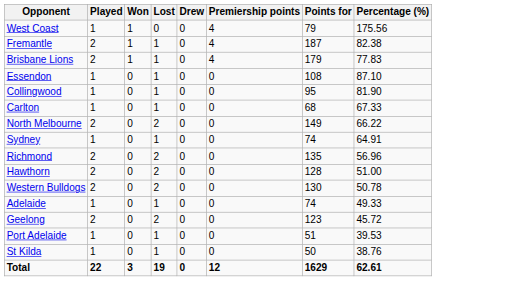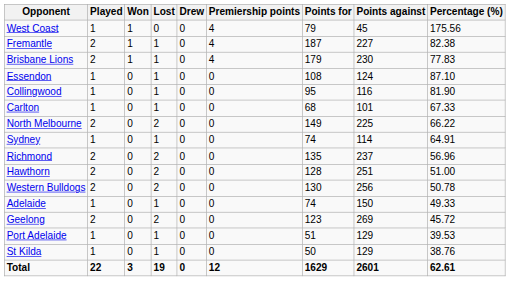 <table class="wikitable">
 <tr>
 <th>Opponent</th>
 <th>Played</th>
 <th>Won</th>
 <th>Lost</th>
 <th>Drew</th>
 <th>Premiership points</th>
 <th>Points for</th>
+<th>Points against</th>
 <th>Percentage (%)</th>
 </tr>
 <tr>
 <td><a href='#'>West Coast</a></td>
 <td>1</td>
 <td>1</td>
 <td>0</td>
 <td>0</td>
 <td>4</td>
 <td>79</td>
+<td>45</td>
 <td>175.56</td>
 </tr>
 <tr>
 <td><a href='#'>Fremantle</a></td>
 <td>2</td>
 <td>1</td>
 <td>1</td>
 <td>0</td>
 <td>4</td>
 <td>187</td>
+<td>227</td>
 <td>82.38</td>
 </tr>
 <tr>
 <td><a href='#'>Brisbane Lions</a></td>
 <td>2</td>
 <td>1</td>
 <td>1</td>
 <td>0</td>
 <td>4</td>
 <td>179</td>
+<td>230</td>
 <td>77.83</td>
 </tr>
 <tr>
 <td><a href='#'>Essendon</a></td>
 <td>1</td>
 <td>0</td>
 <td>1</td>
 <td>0</td>
 <td>0</td>
 <td>108</td>
+<td>124</td>
 <td>87.10</td>
 </tr>
 <tr>
 <td><a href='#'>Collingwood</a></td>
 <td>1</td>
 <td>0</td>
 <td>1</td>
 <td>0</td>
 <td>0</td>
 <td>95</td>
+<td>116</td>
 <td>81.90</td>
 </tr>
 <tr>
 <td><a href='#'>Carlton</a></td>
 <td>1</td>
 <td>0</td>
 <td>1</td>
 <td>0</td>
 <td>0</td>
 <td>68</td>
+<td>101</td>
 <td>67.33</td>
 </tr>
 <tr>
 <td><a href='#'>North Melbourne</a></td>
 <td>2</td>
 <td>0</td>
 <td>2</td>
 <td>0</td>
 <td>0</td>
 <td>149</td>
+<td>225</td>
 <td>66.22</td>
 </tr>
 <tr>
 <td><a href='#'>Sydney</a></td>
 <td>1</td>
 <td>0</td>
 <td>1</td>
 <td>0</td>
 <td>0</td>
 <td>74</td>
+<td>114</td>
 <td>64.91</td>
 </tr>
 <tr>
 <td><a href='#'>Richmond</a></td>
 <td>2</td>
 <td>0</td>
 <td>2</td>
 <td>0</td>
 <td>0</td>
 <td>135</td>
+<td>237</td>
 <td>56.96</td>
 </tr>
 <tr>
 <td><a href='#'>Hawthorn</a></td>
 <td>2</td>
 <td>0</td>
 <td>2</td>
 <td>0</td>
 <td>0</td>
 <td>128</td>
+<td>251</td>
 <td>51.00</td>
 </tr>
 <tr>
 <td><a href='#'>Western Bulldogs</a></td>
 <td>2</td>
 <td>0</td>
 <td>2</td>
 <td>0</td>
 <td>0</td>
 <td>130</td>
+<td>256</td>
 <td>50.78</td>
 </tr>
 <tr>
 <td><a href='#'>Adelaide</a></td>
 <td>1</td>
 <td>0</td>
 <td>1</td>
 <td>0</td>
 <td>0</td>
 <td>74</td>
+<td>150</td>
 <td>49.33</td>
 </tr>
 <tr>
 <td><a href='#'>Geelong</a></td>
 <td>2</td>
 <td>0</td>
 <td>2</td>
 <td>0</td>
 <td>0</td>
 <td>123</td>
+<td>269</td>
 <td>45.72</td>
 </tr>
 <tr>
 <td><a href='#'>Port Adelaide</a></td>
 <td>1</td>
 <td>0</td>
 <td>1</td>
 <td>0</td>
 <td>0</td>
 <td>51</td>
+<td>129</td>
 <td>39.53</td>
 </tr>
 <tr>
 <td><a href='#'>St Kilda</a></td>
 <td>1</td>
 <td>0</td>
 <td>1</td>
 <td>0</td>
 <td>0</td>
 <td>50</td>
+<td>129</td>
 <td>38.76</td>
 </tr>
 <tr>
 <td><strong>Total</strong></td>
 <td><strong>22</strong></td>
 <td><strong>3</strong></td>
 <td><strong>19</strong></td>
 <td><strong>0</strong></td>
 <td><strong>12</strong></td>
 <td><strong>1629</strong></td>
+<td><strong>2601</strong></td>
 <td><strong>62.61</strong></td>
 </tr>
 </table>
